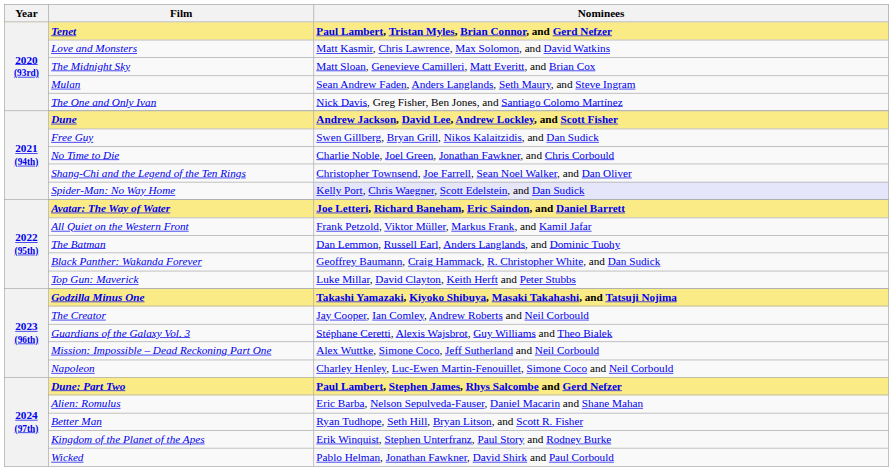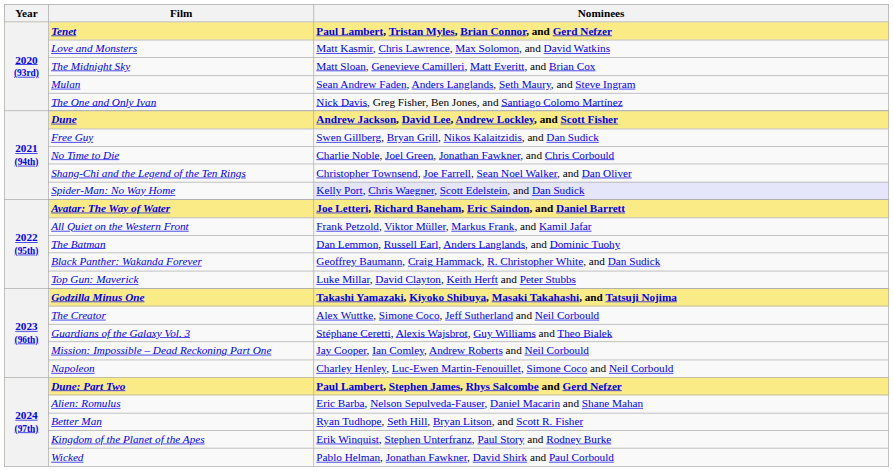 <table class="wikitable" style="width:100%">
 <tr bgcolor="#bebebe">
 <th width="5%">Year</th>
 <th width="30%">Film</th>
 <th width="65%">Nominees</th>
 </tr>
 <tr style="background:#FAEB86">
 <th rowspan="5" style="text-align:center"><a href='#'>2020</a><br><small><a href='#'>(93rd)</a></small></th>
 <td><strong><em><a href='#'>Tenet</a></em></strong></td>
 <td><strong><a href='#'>Paul Lambert</a>, <a href='#'>Tristan Myles</a>, <a href='#'>Brian Connor</a>, and <a href='#'>Gerd Nefzer</a></strong></td>
 </tr>
 <tr>
 <td><em><a href='#'>Love and Monsters</a></em></td>
 <td><a href='#'>Matt Kasmir</a>, <a href='#'>Chris Lawrence</a>, <a href='#'>Max Solomon</a>, and <a href='#'>David Watkins</a></td>
 </tr>
 <tr>
 <td><em><a href='#'>The Midnight Sky</a></em></td>
 <td><a href='#'>Matt Sloan</a>, <a href='#'>Genevieve Camilleri</a>, <a href='#'>Matt Everitt</a>, and <a href='#'>Brian Cox</a></td>
 </tr>
 <tr>
 <td><em><a href='#'>Mulan</a></em></td>
 <td><a href='#'>Sean Andrew Faden</a>, <a href='#'>Anders Langlands</a>, <a href='#'>Seth Maury</a>, and <a href='#'>Steve Ingram</a></td>
 </tr>
 <tr>
 <td><em><a href='#'>The One and Only Ivan</a></em></td>
 <td><a href='#'>Nick Davis</a>, Greg Fisher, Ben Jones, and <a href='#'>Santiago Colomo Martínez</a></td>
 </tr>
 <tr>
 <th rowspan="6" style="text-align:center"><a href='#'>2021</a><br><small><a href='#'>(94th)</a></small></th>
 </tr>
 <tr style="background:#FAEB86">
 <td><strong><em><a href='#'>Dune</a></em></strong></td>
 <td><strong><a href='#'>Andrew Jackson</a>, <a href='#'>David Lee</a>, <a href='#'>Andrew Lockley</a>, and <a href='#'>Scott Fisher</a></strong></td>
 </tr>
 <tr>
 <td><em><a href='#'>Free Guy</a></em></td>
 <td><a href='#'>Swen Gillberg</a>, <a href='#'>Bryan Grill</a>, <a href='#'>Nikos Kalaitzidis</a>, and <a href='#'>Dan Sudick</a></td>
 </tr>
 <tr>
 <td><em><a href='#'>No Time to Die</a></em></td>
 <td><a href='#'>Charlie Noble</a>, <a href='#'>Joel Green</a>, <a href='#'>Jonathan Fawkner</a>, and <a href='#'>Chris Corbould</a></td>
 </tr>
 <tr>
 <td><em><a href='#'>Shang-Chi and the Legend of the Ten Rings</a></em></td>
 <td><a href='#'>Christopher Townsend</a>, <a href='#'>Joe Farrell</a>, <a href='#'>Sean Noel Walker</a>, and <a href='#'>Dan Oliver</a></td>
 </tr>
 <tr>
 <td><em><a href='#'>Spider-Man: No Way Home</a></em></td>
 <td style="background: lavender;"><a href='#'>Kelly Port</a>, <a href='#'>Chris Waegner</a>, <a href='#'>Scott Edelstein</a>, and <a href='#'>Dan Sudick</a></td>
 </tr>
 <tr>
 <th rowspan="6" style="text-align:center"><a href='#'>2022</a><br><small><a href='#'>(95th)</a></small></th>
 </tr>
 <tr style="background:#FAEB86">
 <td><strong><em><a href='#'>Avatar: The Way of Water</a></em></strong></td>
 <td><strong><a href='#'>Joe Letteri</a>, <a href='#'>Richard Baneham</a>, <a href='#'>Eric Saindon</a>, and <a href='#'>Daniel Barrett</a></strong></td>
 </tr>
 <tr>
 <td><em><a href='#'>All Quiet on the Western Front</a></em></td>
 <td><a href='#'>Frank Petzold</a>, <a href='#'>Viktor Müller</a>, <a href='#'>Markus Frank</a>, and <a href='#'>Kamil Jafar</a></td>
 </tr>
 <tr>
 <td><em><a href='#'>The Batman</a></em></td>
 <td><a href='#'>Dan Lemmon</a>, <a href='#'>Russell Earl</a>, <a href='#'>Anders Langlands</a>, and <a href='#'>Dominic Tuohy</a></td>
 </tr>
 <tr>
 <td><em><a href='#'>Black Panther: Wakanda Forever</a></em></td>
 <td><a href='#'>Geoffrey Baumann</a>, <a href='#'>Craig Hammack</a>, <a href='#'>R. Christopher White</a>, and <a href='#'>Dan Sudick</a></td>
 </tr>
 <tr>
 <td><em><a href='#'>Top Gun: Maverick</a></em></td>
 <td><a href='#'>Luke Millar</a>, <a href='#'>David Clayton</a>, <a href='#'>Keith Herft</a> and <a href='#'>Peter Stubbs</a></td>
 </tr>
 <tr>
 <th rowspan="6" style="text-align:center"><a href='#'>2023</a><br><small><a href='#'>(96th)</a></small></th>
 </tr>
 <tr style="background:#FAEB86">
 <td><strong><em><a href='#'>Godzilla Minus One</a></em></strong></td>
 <td><strong><a href='#'>Takashi Yamazaki</a>, <a href='#'>Kiyoko Shibuya</a>, <a href='#'>Masaki Takahashi</a>, and <a href='#'>Tatsuji Nojima</a></strong></td>
 </tr>
 <tr>
 <td><em><a href='#'>The Creator</a></em></td>
-<td><a href='#'>Jay Cooper</a>, <a href='#'>Ian Comley</a>, <a href='#'>Andrew Roberts</a> and <a href='#'>Neil Corbould</a></td>
+<td><a href='#'>Alex Wuttke</a>, <a href='#'>Simone Coco</a>, <a href='#'>Jeff Sutherland</a> and <a href='#'>Neil Corbould</a></td>
 </tr>
 <tr>
 <td><em><a href='#'>Guardians of the Galaxy Vol. 3</a></em></td>
 <td><a href='#'>Stéphane Ceretti</a>, <a href='#'>Alexis Wajsbrot</a>, <a href='#'>Guy Williams</a> and <a href='#'>Theo Bialek</a></td>
 </tr>
 <tr>
 <td><em><a href='#'>Mission: Impossible – Dead Reckoning Part One</a></em></td>
-<td><a href='#'>Alex Wuttke</a>, <a href='#'>Simone Coco</a>, <a href='#'>Jeff Sutherland</a> and <a href='#'>Neil Corbould</a></td>
+<td><a href='#'>Jay Cooper</a>, <a href='#'>Ian Comley</a>, <a href='#'>Andrew Roberts</a> and <a href='#'>Neil Corbould</a></td>
 </tr>
 <tr>
 <td><em><a href='#'>Napoleon</a></em></td>
 <td><a href='#'>Charley Henley</a>, <a href='#'>Luc-Ewen Martin-Fenouillet</a>, <a href='#'>Simone Coco</a> and <a href='#'>Neil Corbould</a></td>
 </tr>
 <tr style="background:#FAEB86">
 <th rowspan="5"><a href='#'>2024</a><br><small><a href='#'>(97th)</a></small></th>
 <td><strong><em><a href='#'>Dune: Part Two</a></em></strong></td>
 <td><strong><a href='#'>Paul Lambert</a>, <a href='#'>Stephen James</a>, <a href='#'>Rhys Salcombe</a> and <a href='#'>Gerd Nefzer</a></strong></td>
 </tr>
 <tr>
 <td><em><a href='#'>Alien: Romulus</a></em></td>
 <td><a href='#'>Eric Barba</a>, <a href='#'>Nelson Sepulveda-Fauser</a>, <a href='#'>Daniel Macarin</a> and <a href='#'>Shane Mahan</a></td>
 </tr>
 <tr>
 <td><a href='#'><em>Better Man</em></a></td>
 <td><a href='#'>Ryan Tudhope</a>, <a href='#'>Seth Hill</a>, <a href='#'>Bryan Litson</a>, and <a href='#'>Scott R. Fisher</a></td>
 </tr>
 <tr>
 <td><em><a href='#'>Kingdom of the Planet of the Apes</a></em></td>
 <td><a href='#'>Erik Winquist</a>, <a href='#'>Stephen Unterfranz</a>, <a href='#'>Paul Story</a> and <a href='#'>Rodney Burke</a></td>
 </tr>
 <tr>
 <td><a href='#'><em>Wicked</em></a></td>
 <td><a href='#'>Pablo Helman</a>, <a href='#'>Jonathan Fawkner</a>, <a href='#'>David Shirk</a> and <a href='#'>Paul Corbould</a></td>
 </tr>
 </table>
